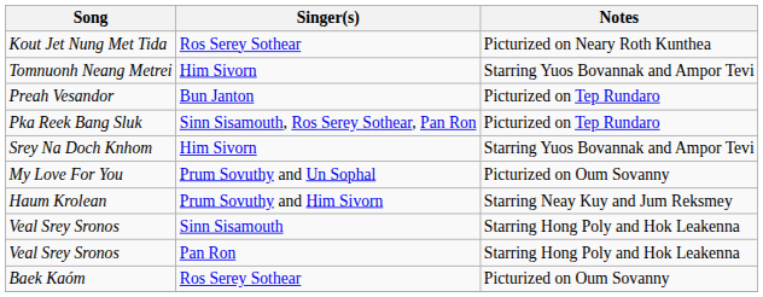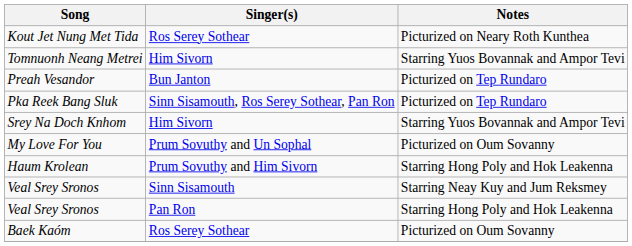 <table class="wikitable">
 <tr>
 <th>Song</th>
 <th>Singer(s)</th>
 <th>Notes</th>
 </tr>
 <tr>
 <td><em>Kout Jet Nung Met Tida</em></td>
 <td><a href='#'>Ros Serey Sothear</a></td>
 <td>Picturized on Neary Roth Kunthea</td>
 </tr>
 <tr>
 <td><em>Tomnuonh Neang Metrei</em></td>
 <td><a href='#'>Him Sivorn</a></td>
 <td>Starring Yuos Bovannak and Ampor Tevi</td>
 </tr>
 <tr>
 <td><em>Preah Vesandor</em></td>
 <td><a href='#'>Bun Janton</a></td>
 <td>Picturized on <a href='#'>Tep Rundaro</a></td>
 </tr>
 <tr>
 <td><em>Pka Reek Bang Sluk</em></td>
 <td><a href='#'>Sinn Sisamouth</a>, <a href='#'>Ros Serey Sothear</a>, <a href='#'>Pan Ron</a></td>
 <td>Picturized on <a href='#'>Tep Rundaro</a></td>
 </tr>
 <tr>
 <td><em>Srey Na Doch Knhom</em></td>
 <td><a href='#'>Him Sivorn</a></td>
 <td>Starring Yuos Bovannak and Ampor Tevi</td>
 </tr>
 <tr>
 <td><em>My Love For You</em></td>
 <td><a href='#'>Prum Sovuthy</a> and <a href='#'>Un Sophal</a></td>
 <td>Picturized on Oum Sovanny</td>
 </tr>
 <tr>
 <td><em>Haum Krolean</em></td>
 <td><a href='#'>Prum Sovuthy</a> and <a href='#'>Him Sivorn</a></td>
-<td>Starring Neay Kuy and Jum Reksmey</td>
+<td>Starring Hong Poly and Hok Leakenna</td>
 </tr>
 <tr>
 <td><em>Veal Srey Sronos</em></td>
 <td><a href='#'>Sinn Sisamouth</a></td>
-<td>Starring Hong Poly and Hok Leakenna</td>
+<td>Starring Neay Kuy and Jum Reksmey</td>
 </tr>
 <tr>
 <td><em>Veal Srey Sronos</em></td>
 <td><a href='#'>Pan Ron</a></td>
 <td>Starring Hong Poly and Hok Leakenna</td>
 </tr>
 <tr>
 <td><em>Baek Kaóm</em></td>
 <td><a href='#'>Ros Serey Sothear</a></td>
 <td>Picturized on Oum Sovanny</td>
 </tr>
 <tr>
 </tr>
 </table>
